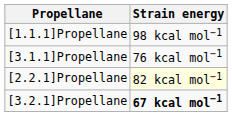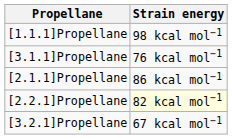 <table class="wikitable" style="float:right; border:1px solid #BBB;margin:0 0 0 1em">
 <tr>
 <th>Propellane</th>
 <th>Strain energy</th>
 </tr>
 <tr>
 <td>[1.1.1]Propellane</td>
 <td>98 kcal mol<sup>−1</sup></td>
 </tr>
 <tr>
 <td>[3.1.1]Propellane</td>
 <td>76 kcal mol<sup>−1</sup></td>
 </tr>
 <tr>
+<td>[2.1.1]Propellane</td>
+<td>86 kcal mol<sup>−1</sup></td>
+</tr>
+<tr>
 <td>[2.2.1]Propellane</td>
 <td style="background: lightyellow;">82 kcal mol<sup>−1</sup></td>
 </tr>
 <tr>
 <td>[3.2.1]Propellane</td>
-<td><strong>67 kcal mol<sup>−1</sup></strong></td>
+<td>67 kcal mol<sup>−1</sup></td>
 </tr>
 </table>
